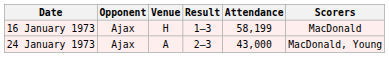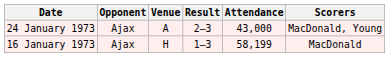 <table class="wikitable sortable" style="font-size:100%; text-align:center">
 <tr>
 <th>Date</th>
 <th>Opponent</th>
 <th>Venue</th>
 <th>Result</th>
 <th>Attendance</th>
 <th>Scorers</th>
 </tr>
 <tr bgcolor = "#FFEEEE">
+<td>24 January 1973</td>
+<td>Ajax</td>
+<td>A</td>
+<td>2–3</td>
+<td>43,000</td>
+<td>MacDonald, Young</td>
+</tr>
+<tr bgcolor = "#FFEEEE">
 <td>16 January 1973</td>
 <td>Ajax</td>
 <td>H</td>
 <td>1–3</td>
 <td>58,199</td>
 <td>MacDonald</td>
 </tr>
-<tr bgcolor = "#FFEEEE">
-<td>24 January 1973</td>
-<td>Ajax</td>
-<td>A</td>
-<td>2–3</td>
-<td>43,000</td>
-<td>MacDonald, Young</td>
-</tr>
 </table>
